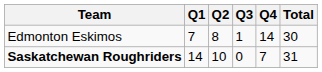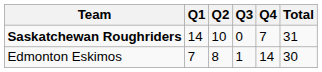 <table class="wikitable">
 <tr>
 <th>Team</th>
 <th>Q1</th>
 <th>Q2</th>
 <th>Q3</th>
 <th>Q4</th>
 <th>Total</th>
 </tr>
 <tr>
+<td><strong>Saskatchewan Roughriders</strong></td>
+<td>14</td>
+<td>10</td>
+<td>0</td>
+<td>7</td>
+<td>31</td>
+</tr>
+<tr>
 <td>Edmonton Eskimos</td>
 <td>7</td>
 <td>8</td>
 <td>1</td>
 <td>14</td>
 <td>30</td>
 </tr>
-<tr>
-<td><strong>Saskatchewan Roughriders</strong></td>
-<td>14</td>
-<td>10</td>
-<td>0</td>
-<td>7</td>
-<td>31</td>
-</tr>
 </table>
